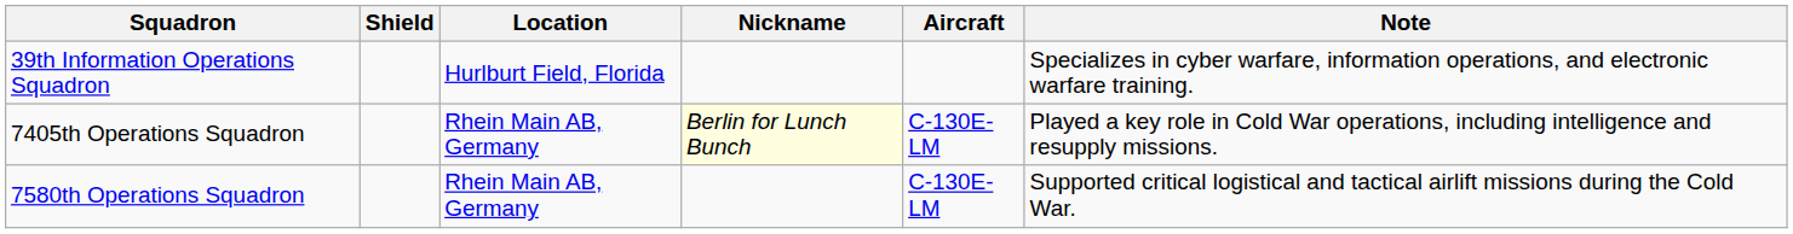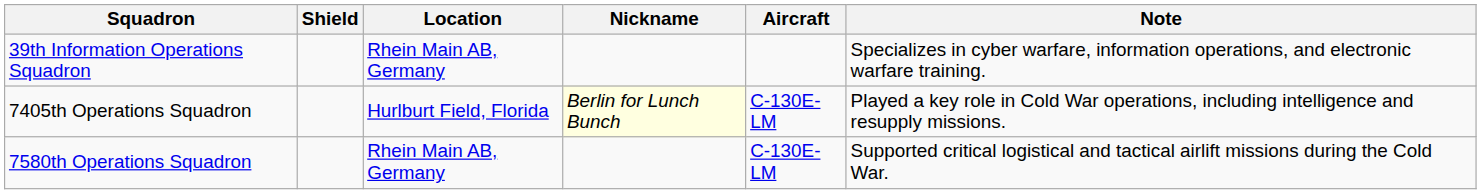 <table class="wikitable">
 <tr>
 <th>Squadron</th>
 <th>Shield</th>
 <th>Location</th>
 <th>Nickname</th>
 <th>Aircraft</th>
 <th>Note</th>
 </tr>
 <tr>
 <td><a href='#'>39th Information Operations Squadron</a></td>
 <td></td>
-<td><a href='#'>Hurlburt Field, Florida</a></td>
+<td><a href='#'>Rhein Main AB, Germany</a></td>
 <td></td>
 <td></td>
 <td>Specializes in cyber warfare, information operations, and electronic warfare training.</td>
 </tr>
 <tr>
 <td>7405th Operations Squadron</td>
 <td></td>
-<td><a href='#'>Rhein Main AB, Germany</a></td>
+<td><a href='#'>Hurlburt Field, Florida</a></td>
 <td style="background: lightyellow;"><em>Berlin for Lunch Bunch</em></td>
 <td><a href='#'>C-130E-LM</a></td>
 <td>Played a key role in Cold War operations, including intelligence and resupply missions.</td>
 </tr>
 <tr>
 <td><a href='#'>7580th Operations Squadron</a></td>
 <td></td>
 <td><a href='#'>Rhein Main AB, Germany</a></td>
 <td></td>
 <td><a href='#'>C-130E-LM</a></td>
 <td>Supported critical logistical and tactical airlift missions during the Cold War.</td>
 </tr>
 </table>
